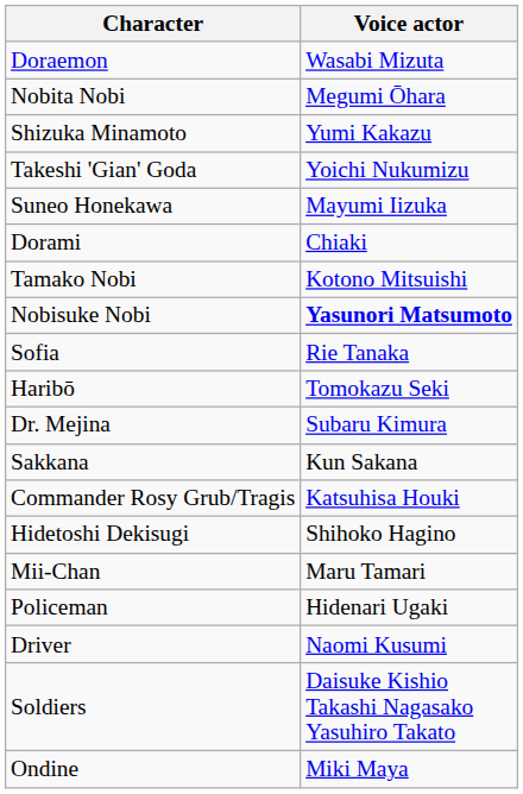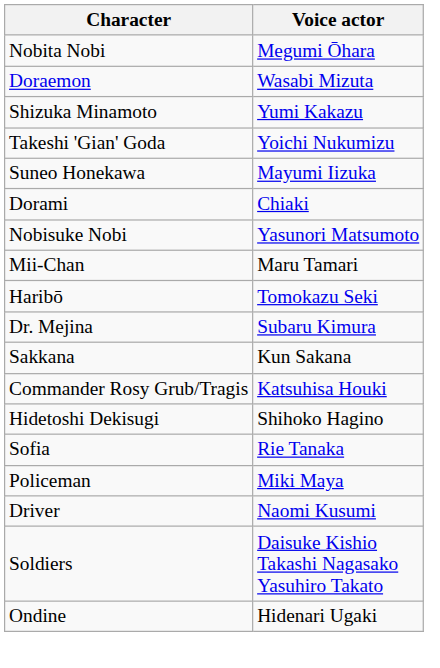 <table class = "wikitable">
 <tr>
 <th>Character</th>
 <th>Voice actor</th>
 </tr>
 <tr>
+<td>Nobita Nobi</td>
+<td><a href='#'>Megumi Ōhara</a></td>
+</tr>
+<tr>
 <td><a href='#'>Doraemon</a></td>
 <td><a href='#'>Wasabi Mizuta</a></td>
-</tr>
-<tr>
-<td>Nobita Nobi</td>
-<td><a href='#'>Megumi Ōhara</a></td>
 </tr>
 <tr>
 <td>Shizuka Minamoto</td>
 <td><a href='#'>Yumi Kakazu</a></td>
 </tr>
 <tr>
 <td>Takeshi 'Gian' Goda</td>
 <td><a href='#'>Yoichi Nukumizu</a></td>
 </tr>
 <tr>
 <td>Suneo Honekawa</td>
 <td><a href='#'>Mayumi Iizuka</a></td>
 </tr>
 <tr>
 <td>Dorami</td>
 <td><a href='#'>Chiaki</a></td>
 </tr>
 <tr>
-<td>Tamako Nobi</td>
-<td><a href='#'>Kotono Mitsuishi</a></td>
+<td>Nobisuke Nobi</td>
+<td><a href='#'>Yasunori Matsumoto</a></td>
 </tr>
 <tr>
-<td>Nobisuke Nobi</td>
-<td><strong><a href='#'>Yasunori Matsumoto</a></strong></td>
-</tr>
-<tr>
-<td>Sofia</td>
-<td><a href='#'>Rie Tanaka</a></td>
+<td>Mii-Chan</td>
+<td>Maru Tamari</td>
 </tr>
 <tr>
 <td>Haribō</td>
 <td><a href='#'>Tomokazu Seki</a></td>
 </tr>
 <tr>
 <td>Dr. Mejina</td>
 <td><a href='#'>Subaru Kimura</a></td>
 </tr>
 <tr>
 <td>Sakkana</td>
 <td>Kun Sakana</td>
 </tr>
 <tr>
 <td>Commander Rosy Grub/Tragis</td>
 <td><a href='#'>Katsuhisa Houki</a></td>
 </tr>
 <tr>
 <td>Hidetoshi Dekisugi</td>
 <td>Shihoko Hagino</td>
 </tr>
 <tr>
-<td>Mii-Chan</td>
-<td>Maru Tamari</td>
+<td>Sofia</td>
+<td><a href='#'>Rie Tanaka</a></td>
 </tr>
 <tr>
 <td>Policeman</td>
-<td>Hidenari Ugaki</td>
+<td><a href='#'>Miki Maya</a></td>
 </tr>
 <tr>
 <td>Driver</td>
 <td><a href='#'>Naomi Kusumi</a></td>
 </tr>
 <tr>
 <td>Soldiers</td>
 <td><a href='#'>Daisuke Kishio</a><br><a href='#'>Takashi Nagasako</a><br><a href='#'>Yasuhiro Takato</a></td>
 </tr>
 <tr>
 <td>Ondine</td>
-<td><a href='#'>Miki Maya</a></td>
+<td>Hidenari Ugaki</td>
 </tr>
 </table>
